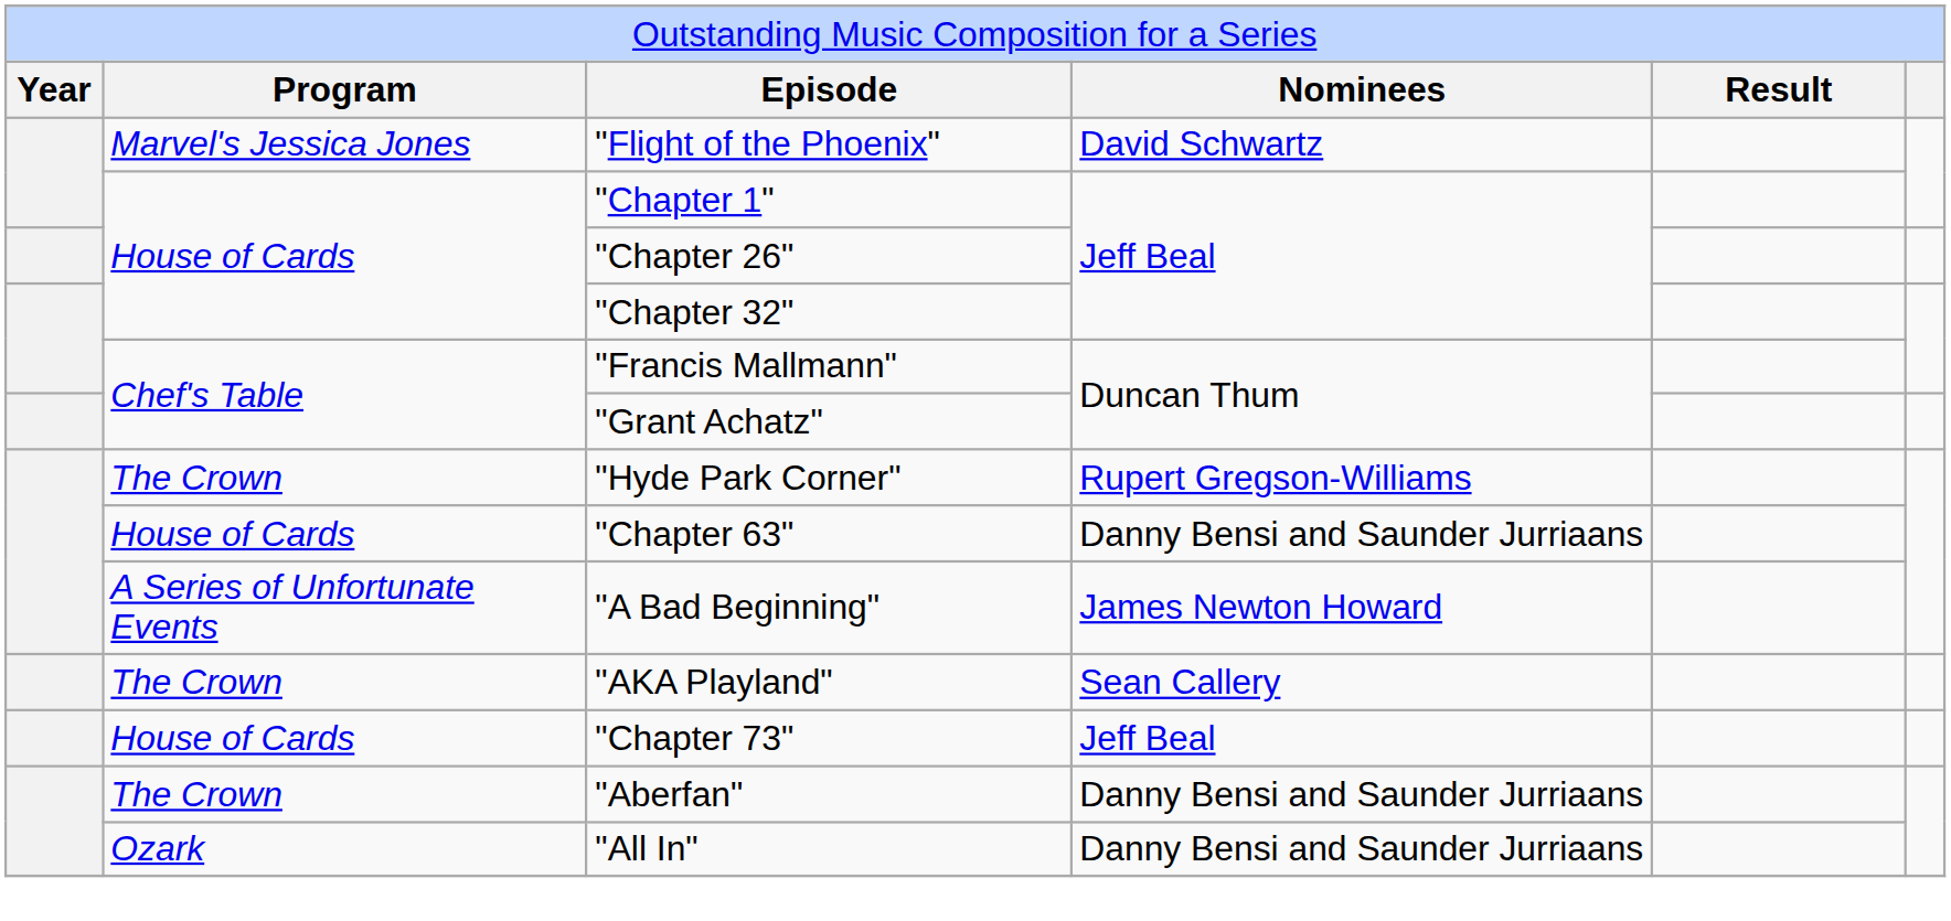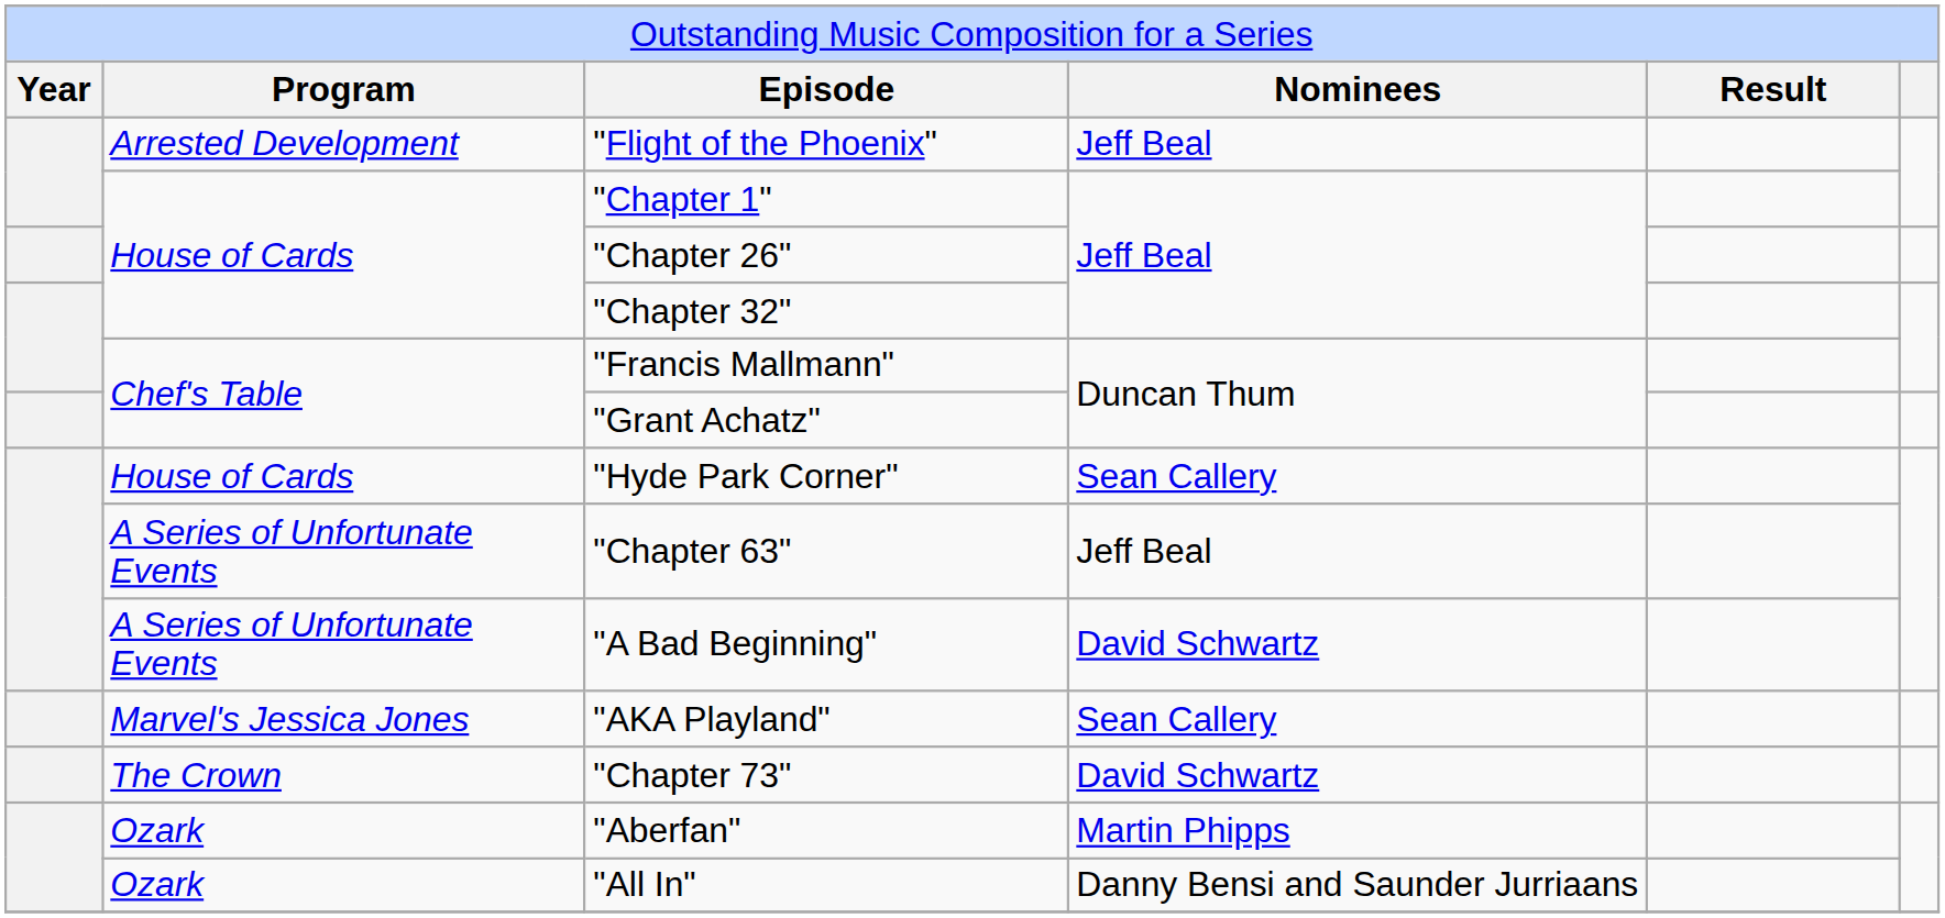 <table class="wikitable plainrowheaders" style="font-size: 90%" width=90%>
 <tr>
 </tr>
 <tr ---- bgcolor="#bfd7ff">
 <td colspan=6 align=center><a href='#'>Outstanding Music Composition for a Series</a></td>
 </tr>
 <tr ---- bgcolor="#ebf5ff">
 <th width="5%">Year</th>
 <th width="25%">Program</th>
 <th width="25%">Episode</th>
 <th width="30%">Nominees</th>
 <th width="13%">Result</th>
 <th width="5%"></th>
 </tr>
 <tr>
 <th scope=row rowspan=2></th>
-<td><em><a href='#'>Marvel's Jessica Jones</a></em></td>
+<td><em><a href='#'>Arrested Development</a></em></td>
 <td>"<a href='#'>Flight of the Phoenix</a>"</td>
-<td><a href='#'>David Schwartz</a></td>
+<td><a href='#'>Jeff Beal</a></td>
 <td></td>
 <td rowspan=2></td>
 </tr>
 <tr>
 <td rowspan="3"><em><a href='#'>House of Cards</a></em></td>
 <td>"<a href='#'>Chapter 1</a>"</td>
 <td rowspan="3"><a href='#'>Jeff Beal</a></td>
 <td></td>
 </tr>
 <tr>
 <th scope=row></th>
 <td>"Chapter 26"</td>
 <td></td>
 <td></td>
 </tr>
 <tr>
 <th scope=row rowspan=2></th>
 <td>"Chapter 32"</td>
 <td></td>
 <td rowspan=2></td>
 </tr>
 <tr>
 <td rowspan="2"><em><a href='#'>Chef's Table</a></em></td>
 <td>"Francis Mallmann"</td>
 <td rowspan="2">Duncan Thum</td>
 <td></td>
 </tr>
 <tr>
 <th scope=row></th>
 <td>"Grant Achatz"</td>
 <td></td>
 <td></td>
 </tr>
 <tr>
 <th scope=row rowspan=3></th>
-<td><em><a href='#'>The Crown</a></em></td>
+<td><em><a href='#'>House of Cards</a></em></td>
 <td>"Hyde Park Corner"</td>
-<td><a href='#'>Rupert Gregson-Williams</a></td>
+<td><a href='#'>Sean Callery</a></td>
 <td></td>
 <td rowspan=3></td>
 </tr>
 <tr>
-<td><em><a href='#'>House of Cards</a></em></td>
+<td><em><a href='#'>A Series of Unfortunate Events</a></em></td>
 <td>"Chapter 63"</td>
-<td>Danny Bensi and Saunder Jurriaans</td>
+<td>Jeff Beal</td>
 <td></td>
 </tr>
 <tr>
 <td><em><a href='#'>A Series of Unfortunate Events</a></em></td>
 <td>"A Bad Beginning"</td>
-<td><a href='#'>James Newton Howard</a></td>
+<td><a href='#'>David Schwartz</a></td>
 <td></td>
 </tr>
 <tr>
 <th scope=row></th>
-<td><em><a href='#'>The Crown</a></em></td>
+<td><em><a href='#'>Marvel's Jessica Jones</a></em></td>
 <td>"AKA Playland"</td>
 <td><a href='#'>Sean Callery</a></td>
 <td></td>
 <td></td>
 </tr>
 <tr>
 <th scope=row></th>
-<td><em><a href='#'>House of Cards</a></em></td>
+<td><em><a href='#'>The Crown</a></em></td>
 <td>"Chapter 73"</td>
-<td><a href='#'>Jeff Beal</a></td>
+<td><a href='#'>David Schwartz</a></td>
 <td></td>
 <td></td>
 </tr>
 <tr>
 <th rowspan="2" scope=row></th>
-<td><em><a href='#'>The Crown</a></em></td>
+<td><em><a href='#'>Ozark</a></em></td>
 <td>"Aberfan"</td>
-<td>Danny Bensi and Saunder Jurriaans</td>
+<td><a href='#'>Martin Phipps</a></td>
 <td></td>
 <td rowspan="2"></td>
 </tr>
 <tr>
 <td><em><a href='#'>Ozark</a></em></td>
 <td>"All In"</td>
 <td>Danny Bensi and Saunder Jurriaans</td>
 <td></td>
 </tr>
 <tr>
 </tr>
 </table>
